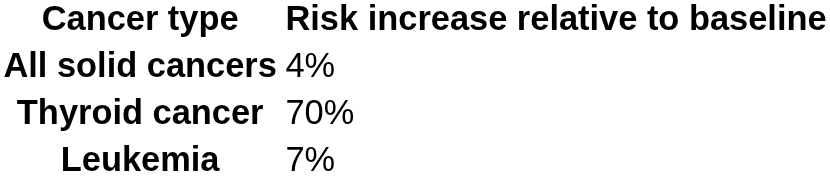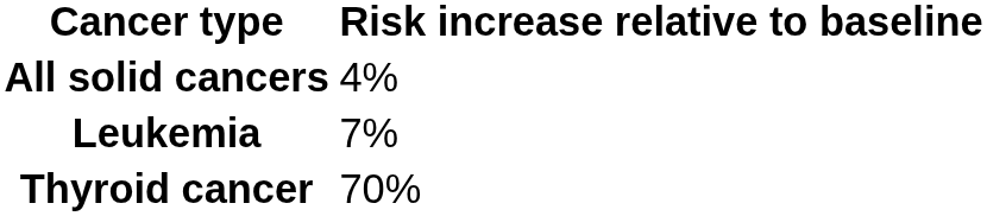 <table>
 <tr>
 <th>Cancer type</th>
 <th>Risk increase relative to baseline</th>
 </tr>
 <tr>
 <th>All solid cancers</th>
 <td>4%</td>
 </tr>
 <tr>
+<th>Leukemia</th>
+<td>7%</td>
+</tr>
+<tr>
 <th>Thyroid cancer</th>
 <td>70%</td>
 </tr>
-<tr>
-<th>Leukemia</th>
-<td>7%</td>
-</tr>
 </table>
